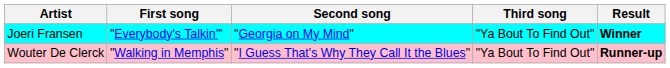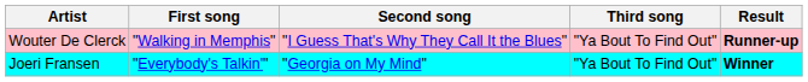 <table class=wikitable>
 <tr>
 <th>Artist</th>
 <th>First song</th>
 <th>Second song</th>
 <th>Third song</th>
 <th>Result</th>
 </tr>
+<tr style="background:pink;">
+<td>Wouter De Clerck</td>
+<td>"<a href='#'>Walking in Memphis</a>"</td>
+<td>"<a href='#'>I Guess That's Why They Call It the Blues</a>"</td>
+<td>"Ya Bout To Find Out"</td>
+<td><strong>Runner-up</strong></td>
+</tr>
 <tr style="background:cyan;">
 <td>Joeri Fransen</td>
 <td>"<a href='#'>Everybody's Talkin'</a>"</td>
 <td>"<a href='#'>Georgia on My Mind</a>"</td>
 <td>"Ya Bout To Find Out"</td>
 <td><strong>Winner</strong></td>
 </tr>
-<tr style="background:pink;">
-<td>Wouter De Clerck</td>
-<td>"<a href='#'>Walking in Memphis</a>"</td>
-<td>"<a href='#'>I Guess That's Why They Call It the Blues</a>"</td>
-<td>"Ya Bout To Find Out"</td>
-<td><strong>Runner-up</strong></td>
-</tr>
 </table>
